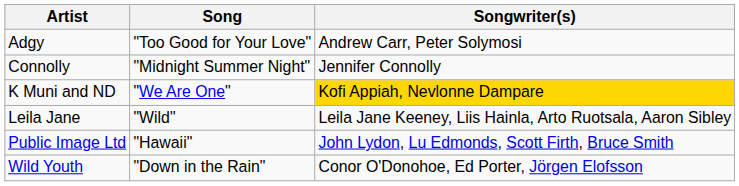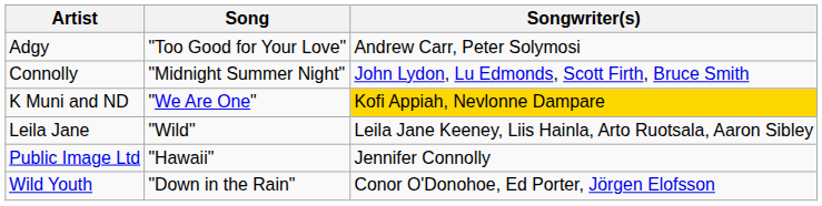 <table class="sortable wikitable nowraplinks" style="margin: 1em auto 1em auto;">
 <tr>
 <th>Artist</th>
 <th>Song</th>
 <th class="unsortable">Songwriter(s)</th>
 </tr>
 <tr>
 <td>Adgy</td>
 <td>"Too Good for Your Love"</td>
 <td>Andrew Carr, Peter Solymosi</td>
 </tr>
 <tr>
 <td>Connolly</td>
 <td>"Midnight Summer Night"</td>
-<td>Jennifer Connolly</td>
+<td><a href='#'>John Lydon</a>, <a href='#'>Lu Edmonds</a>, <a href='#'>Scott Firth</a>, <a href='#'>Bruce Smith</a></td>
 </tr>
 <tr>
 <td>K Muni and ND</td>
 <td>"<a href='#'>We Are One</a>"</td>
 <td style="background: gold;">Kofi Appiah, Nevlonne Dampare</td>
 </tr>
 <tr>
 <td>Leila Jane</td>
 <td>"Wild"</td>
 <td>Leila Jane Keeney, Liis Hainla, Arto Ruotsala, Aaron Sibley</td>
 </tr>
 <tr>
 <td><a href='#'>Public Image Ltd</a></td>
 <td>"Hawaii"</td>
-<td><a href='#'>John Lydon</a>, <a href='#'>Lu Edmonds</a>, <a href='#'>Scott Firth</a>, <a href='#'>Bruce Smith</a></td>
+<td>Jennifer Connolly</td>
 </tr>
 <tr>
 <td><a href='#'>Wild Youth</a></td>
 <td>"Down in the Rain"</td>
 <td>Conor O'Donohoe, Ed Porter, <a href='#'>Jörgen Elofsson</a></td>
 </tr>
 </table>
